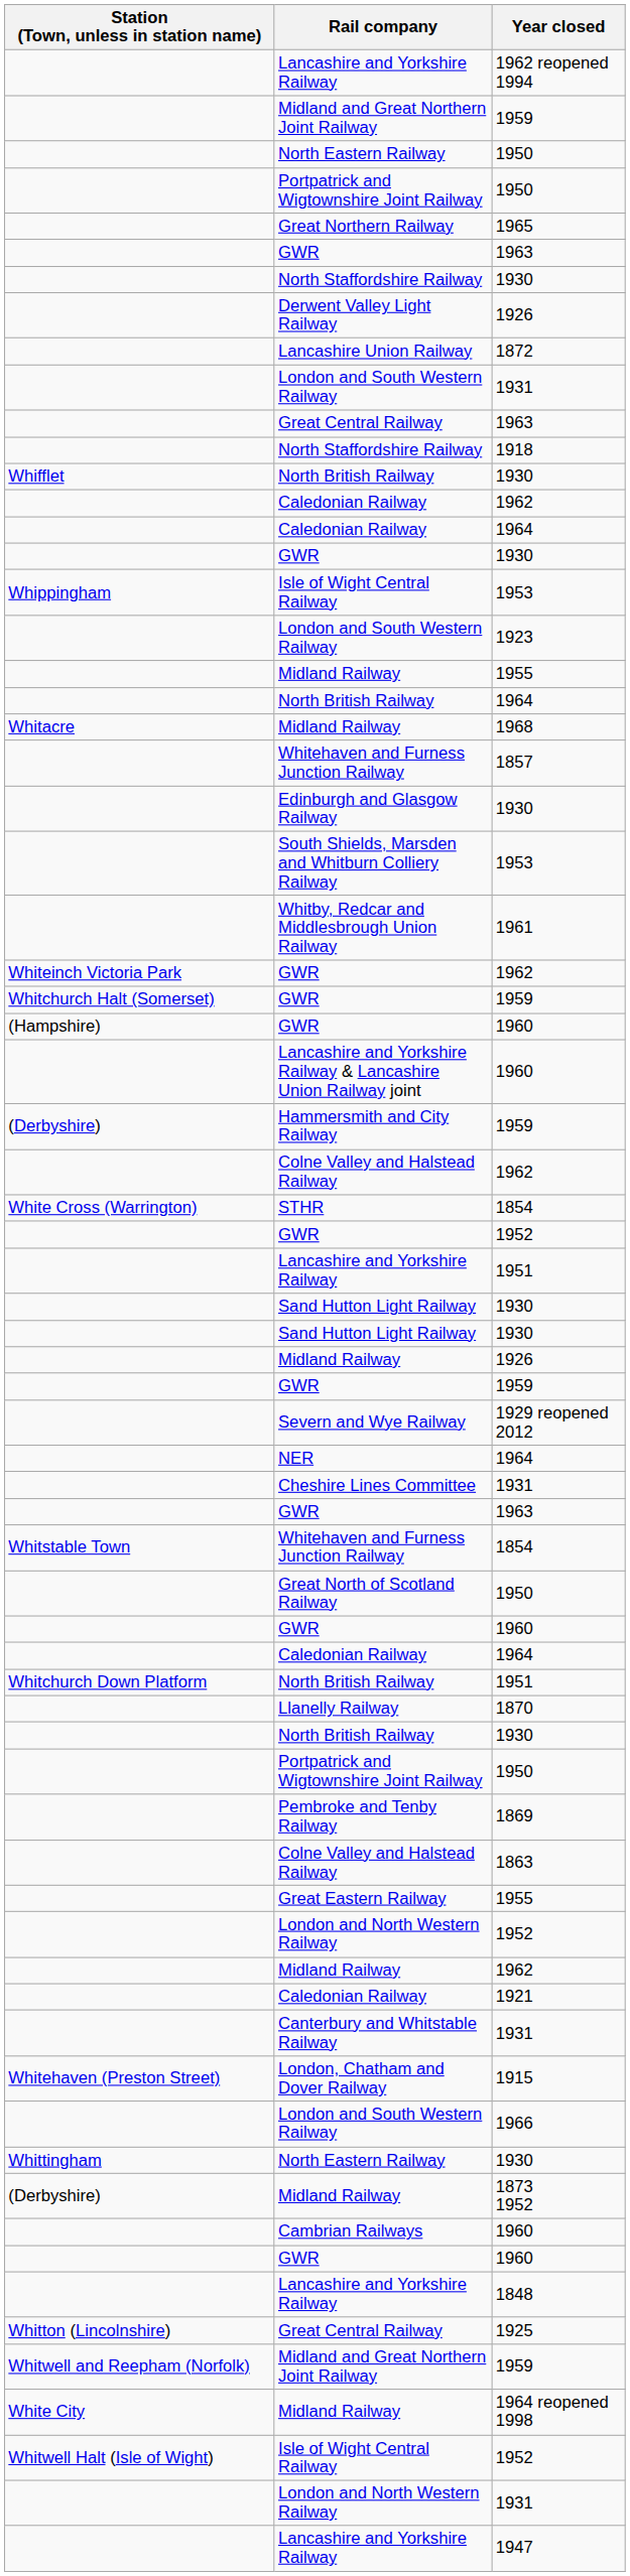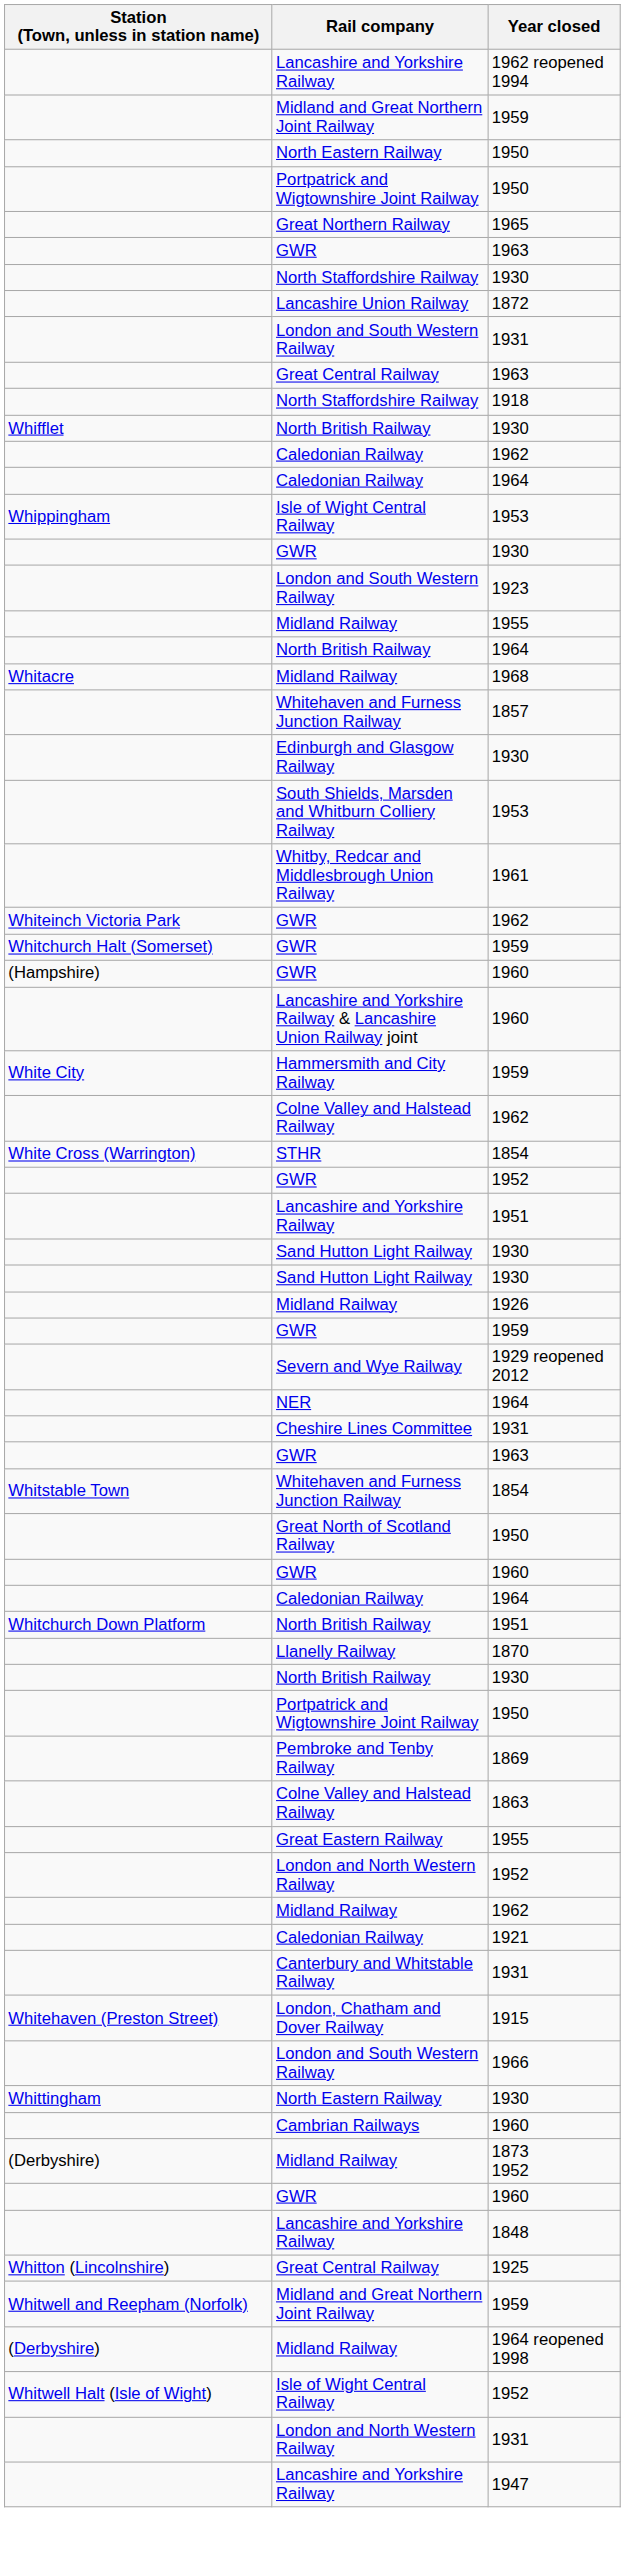 <table class="wikitable sortable">
 <tr>
 <th style="width:250px">Station<br>(Town, unless in station name)</th>
 <th style="width:200px">Rail company</th>
 <th style="width:120px">Year closed</th>
 </tr>
 <tr>
 <td></td>
 <td><a href='#'>Lancashire and Yorkshire Railway</a></td>
 <td>1962 reopened 1994</td>
 </tr>
 <tr>
 <td></td>
 <td><a href='#'>Midland and Great Northern Joint Railway</a></td>
 <td>1959</td>
 </tr>
 <tr>
 <td></td>
 <td><a href='#'>North Eastern Railway</a></td>
 <td>1950</td>
 </tr>
 <tr>
 <td></td>
 <td><a href='#'>Portpatrick and Wigtownshire Joint Railway</a></td>
 <td>1950</td>
 </tr>
 <tr>
 <td></td>
 <td><a href='#'>Great Northern Railway</a></td>
 <td>1965</td>
 </tr>
 <tr>
 <td></td>
 <td><a href='#'>GWR</a></td>
 <td>1963</td>
 </tr>
 <tr>
 <td></td>
 <td><a href='#'>North Staffordshire Railway</a></td>
 <td>1930</td>
 </tr>
 <tr>
 <td></td>
-<td><a href='#'>Derwent Valley Light Railway</a></td>
-<td>1926</td>
-</tr>
-<tr>
-<td></td>
 <td><a href='#'>Lancashire Union Railway</a></td>
 <td>1872</td>
 </tr>
 <tr>
 <td></td>
 <td><a href='#'>London and South Western Railway</a></td>
 <td>1931</td>
 </tr>
 <tr>
 <td></td>
 <td><a href='#'>Great Central Railway</a></td>
 <td>1963</td>
 </tr>
 <tr>
 <td></td>
 <td><a href='#'>North Staffordshire Railway</a></td>
 <td>1918</td>
 </tr>
 <tr>
 <td><a href='#'>Whifflet</a></td>
 <td><a href='#'>North British Railway</a></td>
 <td>1930</td>
 </tr>
 <tr>
 <td></td>
 <td><a href='#'>Caledonian Railway</a></td>
 <td>1962</td>
 </tr>
 <tr>
 <td></td>
 <td><a href='#'>Caledonian Railway</a></td>
 <td>1964</td>
 </tr>
 <tr>
+<td><a href='#'>Whippingham</a></td>
+<td><a href='#'>Isle of Wight Central Railway</a></td>
+<td>1953</td>
+</tr>
+<tr>
 <td></td>
 <td><a href='#'>GWR</a></td>
 <td>1930</td>
-</tr>
-<tr>
-<td><a href='#'>Whippingham</a></td>
-<td><a href='#'>Isle of Wight Central Railway</a></td>
-<td>1953</td>
 </tr>
 <tr>
 <td></td>
 <td><a href='#'>London and South Western Railway</a></td>
 <td>1923</td>
 </tr>
 <tr>
 <td></td>
 <td><a href='#'>Midland Railway</a></td>
 <td>1955</td>
 </tr>
 <tr>
 <td></td>
 <td><a href='#'>North British Railway</a></td>
 <td>1964</td>
 </tr>
 <tr>
 <td><a href='#'>Whitacre</a></td>
 <td><a href='#'>Midland Railway</a></td>
 <td>1968</td>
 </tr>
 <tr>
 <td></td>
 <td><a href='#'>Whitehaven and Furness Junction Railway</a></td>
 <td>1857</td>
 </tr>
 <tr>
 <td></td>
 <td><a href='#'>Edinburgh and Glasgow Railway</a></td>
 <td>1930</td>
 </tr>
 <tr>
 <td></td>
 <td><a href='#'>South Shields, Marsden and Whitburn Colliery Railway</a></td>
 <td>1953</td>
 </tr>
 <tr>
 <td></td>
 <td><a href='#'>Whitby, Redcar and Middlesbrough Union Railway</a></td>
 <td>1961</td>
 </tr>
 <tr>
 <td><a href='#'>Whiteinch Victoria Park</a></td>
 <td><a href='#'>GWR</a></td>
 <td>1962</td>
 </tr>
 <tr>
 <td><a href='#'>Whitchurch Halt (Somerset)</a></td>
 <td><a href='#'>GWR</a></td>
 <td>1959</td>
 </tr>
 <tr>
 <td> (Hampshire)</td>
 <td><a href='#'>GWR</a></td>
 <td>1960</td>
 </tr>
 <tr>
 <td></td>
 <td><a href='#'>Lancashire and Yorkshire Railway</a> & <a href='#'>Lancashire Union Railway</a> joint</td>
 <td>1960</td>
 </tr>
 <tr>
-<td> (<a href='#'>Derbyshire</a>)</td>
+<td><a href='#'>White City</a></td>
 <td><a href='#'>Hammersmith and City Railway</a></td>
 <td>1959</td>
 </tr>
 <tr>
 <td></td>
 <td><a href='#'>Colne Valley and Halstead Railway</a></td>
 <td>1962</td>
 </tr>
 <tr>
 <td><a href='#'>White Cross (Warrington)</a></td>
 <td><a href='#'>STHR</a></td>
 <td>1854</td>
 </tr>
 <tr>
 <td></td>
 <td><a href='#'>GWR</a></td>
 <td>1952</td>
 </tr>
 <tr>
 <td></td>
 <td><a href='#'>Lancashire and Yorkshire Railway</a></td>
 <td>1951</td>
 </tr>
 <tr>
 <td></td>
 <td><a href='#'>Sand Hutton Light Railway</a></td>
 <td>1930</td>
 </tr>
 <tr>
 <td></td>
 <td><a href='#'>Sand Hutton Light Railway</a></td>
 <td>1930</td>
 </tr>
 <tr>
 <td></td>
 <td><a href='#'>Midland Railway</a></td>
 <td>1926</td>
 </tr>
 <tr>
 <td></td>
 <td><a href='#'>GWR</a></td>
 <td>1959</td>
 </tr>
 <tr>
 <td></td>
 <td><a href='#'>Severn and Wye Railway</a></td>
 <td>1929 reopened 2012</td>
 </tr>
 <tr>
 <td></td>
 <td><a href='#'>NER</a></td>
 <td>1964</td>
 </tr>
 <tr>
 <td></td>
 <td><a href='#'>Cheshire Lines Committee</a></td>
 <td>1931</td>
 </tr>
 <tr>
 <td></td>
 <td><a href='#'>GWR</a></td>
 <td>1963</td>
 </tr>
 <tr>
 <td><a href='#'>Whitstable Town</a></td>
 <td><a href='#'>Whitehaven and Furness Junction Railway</a></td>
 <td>1854</td>
 </tr>
 <tr>
 <td></td>
 <td><a href='#'>Great North of Scotland Railway</a></td>
 <td>1950</td>
 </tr>
 <tr>
 <td></td>
 <td><a href='#'>GWR</a></td>
 <td>1960</td>
 </tr>
 <tr>
 <td></td>
 <td><a href='#'>Caledonian Railway</a></td>
 <td>1964</td>
 </tr>
 <tr>
 <td><a href='#'>Whitchurch Down Platform</a></td>
 <td><a href='#'>North British Railway</a></td>
 <td>1951</td>
 </tr>
 <tr>
 <td></td>
 <td><a href='#'>Llanelly Railway</a></td>
 <td>1870</td>
 </tr>
 <tr>
 <td></td>
 <td><a href='#'>North British Railway</a></td>
 <td>1930</td>
 </tr>
 <tr>
 <td></td>
 <td><a href='#'>Portpatrick and Wigtownshire Joint Railway</a></td>
 <td>1950</td>
 </tr>
 <tr>
 <td></td>
 <td><a href='#'>Pembroke and Tenby Railway</a></td>
 <td>1869</td>
 </tr>
 <tr>
 <td></td>
 <td><a href='#'>Colne Valley and Halstead Railway</a></td>
 <td>1863</td>
 </tr>
 <tr>
 <td></td>
 <td><a href='#'>Great Eastern Railway</a></td>
 <td>1955</td>
 </tr>
 <tr>
 <td></td>
 <td><a href='#'>London and North Western Railway</a></td>
 <td>1952</td>
 </tr>
 <tr>
 <td></td>
 <td><a href='#'>Midland Railway</a></td>
 <td>1962</td>
 </tr>
 <tr>
 <td></td>
 <td><a href='#'>Caledonian Railway</a></td>
 <td>1921</td>
 </tr>
 <tr>
 <td></td>
 <td><a href='#'>Canterbury and Whitstable Railway</a></td>
 <td>1931</td>
 </tr>
 <tr>
 <td><a href='#'>Whitehaven (Preston Street)</a></td>
 <td><a href='#'>London, Chatham and Dover Railway</a></td>
 <td>1915</td>
 </tr>
 <tr>
 <td></td>
 <td><a href='#'>London and South Western Railway</a></td>
 <td>1966</td>
 </tr>
 <tr>
 <td><a href='#'>Whittingham</a></td>
 <td><a href='#'>North Eastern Railway</a></td>
 <td>1930</td>
 </tr>
 <tr>
+<td></td>
+<td><a href='#'>Cambrian Railways</a></td>
+<td>1960</td>
+</tr>
+<tr>
 <td> (Derbyshire)</td>
 <td><a href='#'>Midland Railway</a></td>
 <td>1873<br>1952</td>
-</tr>
-<tr>
-<td></td>
-<td><a href='#'>Cambrian Railways</a></td>
-<td>1960</td>
 </tr>
 <tr>
 <td></td>
 <td><a href='#'>GWR</a></td>
 <td>1960</td>
 </tr>
 <tr>
 <td></td>
 <td><a href='#'>Lancashire and Yorkshire Railway</a></td>
 <td>1848</td>
 </tr>
 <tr>
 <td><a href='#'>Whitton</a> (<a href='#'>Lincolnshire</a>)</td>
 <td><a href='#'>Great Central Railway</a></td>
 <td>1925</td>
 </tr>
 <tr>
 <td><a href='#'>Whitwell and Reepham (Norfolk)</a></td>
 <td><a href='#'>Midland and Great Northern Joint Railway</a></td>
 <td>1959</td>
 </tr>
 <tr>
-<td><a href='#'>White City</a></td>
+<td> (<a href='#'>Derbyshire</a>)</td>
 <td><a href='#'>Midland Railway</a></td>
 <td>1964 reopened 1998</td>
 </tr>
 <tr>
 <td><a href='#'>Whitwell Halt</a> (<a href='#'>Isle of Wight</a>)</td>
 <td><a href='#'>Isle of Wight Central Railway</a></td>
 <td>1952</td>
 </tr>
 <tr>
 <td></td>
 <td><a href='#'>London and North Western Railway</a></td>
 <td>1931</td>
 </tr>
 <tr>
 <td></td>
 <td><a href='#'>Lancashire and Yorkshire Railway</a></td>
 <td>1947</td>
 </tr>
 </table>
